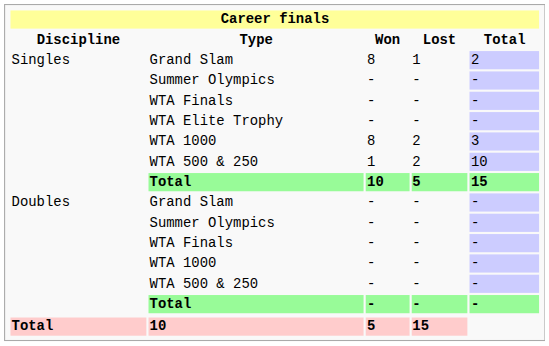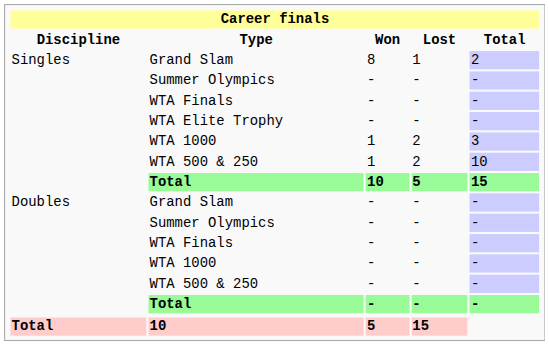 <table class="infobox vcard vevent nowrap" width=40%>
 <tr bgcolor=#FFFF99>
 <th colspan=6>Career finals</th>
 </tr>
 <tr>
 <th>Discipline</th>
 <th>Type</th>
 <th>Won</th>
 <th>Lost</th>
 <th>Total</th>
 </tr>
 <tr>
 <td rowspan=7>Singles</td>
 <td>Grand Slam</td>
 <td>8</td>
 <td>1</td>
 <td bgcolor=CCCCFF>2</td>
 </tr>
 <tr>
 <td>Summer Olympics</td>
 <td>-</td>
 <td>-</td>
 <td bgcolor=CCCCFF>-</td>
 </tr>
 <tr>
 <td>WTA Finals</td>
 <td>-</td>
 <td>-</td>
 <td bgcolor=CCCCFF>-</td>
 </tr>
 <tr>
 <td>WTA Elite Trophy</td>
 <td>-</td>
 <td>-</td>
 <td bgcolor=CCCCFF>-</td>
 </tr>
 <tr>
 <td>WTA 1000</td>
-<td>8</td>
+<td>1</td>
 <td>2</td>
 <td bgcolor=CCCCFF>3</td>
 </tr>
 <tr>
 <td>WTA 500 & 250</td>
 <td>1</td>
 <td>2</td>
 <td bgcolor=CCCCFF>10</td>
 </tr>
 <tr bgcolor=98FB98>
 <td><strong>Total</strong></td>
 <td><strong>10</strong></td>
 <td><strong>5</strong></td>
 <td><strong>15</strong></td>
 </tr>
 <tr>
 <td rowspan=7>Doubles</td>
 <td>Grand Slam</td>
 <td>-</td>
 <td>-</td>
 <td bgcolor=CCCCFF>-</td>
 </tr>
 <tr>
 <td>Summer Olympics</td>
 <td>-</td>
 <td>-</td>
 <td bgcolor=CCCCFF>-</td>
 </tr>
 <tr>
 <td>WTA Finals</td>
 <td>-</td>
 <td>-</td>
 <td bgcolor=CCCCFF>-</td>
 </tr>
 <tr>
 <td>WTA 1000</td>
 <td>-</td>
 <td>-</td>
 <td bgcolor=CCCCFF>-</td>
 </tr>
 <tr>
 <td>WTA 500 & 250</td>
 <td>-</td>
 <td>-</td>
 <td bgcolor=CCCCFF>-</td>
 </tr>
 <tr bgcolor=98FB98>
 <td><strong>Total</strong></td>
 <td><strong>-</strong></td>
 <td><strong>-</strong></td>
 <td><strong>-</strong></td>
 </tr>
 <tr>
 </tr>
 <tr bgcolor=FFCCCC>
 <td><strong>Total</strong></td>
 <td><strong>10</strong></td>
 <td><strong>5</strong></td>
 <td><strong>15</strong></td>
 </tr>
 </table>
